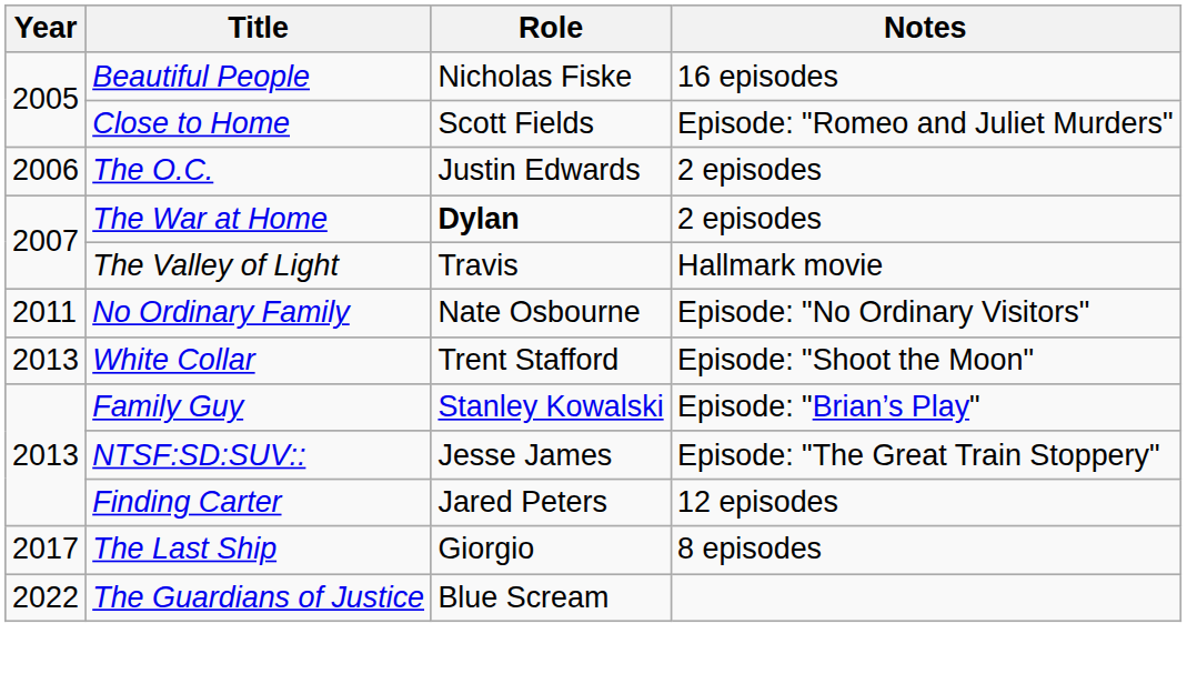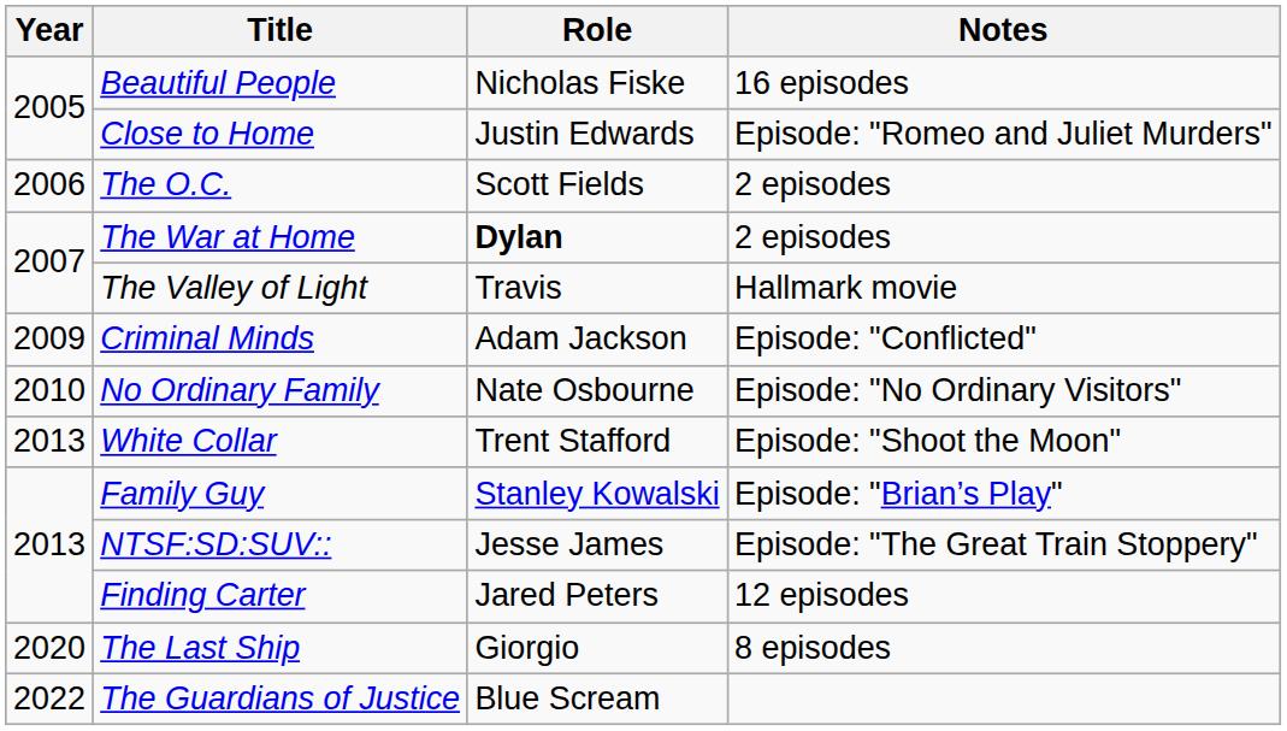 <table class="wikitable sortable">
 <tr>
 <th>Year</th>
 <th>Title</th>
 <th>Role</th>
 <th class="unsortable">Notes</th>
 </tr>
 <tr>
 <td rowspan=2>2005</td>
 <td><em><a href='#'>Beautiful People</a></em></td>
 <td>Nicholas Fiske</td>
 <td>16 episodes</td>
 </tr>
 <tr>
 <td><em><a href='#'>Close to Home</a></em></td>
-<td>Scott Fields</td>
+<td>Justin Edwards</td>
 <td>Episode: "Romeo and Juliet Murders"</td>
 </tr>
 <tr>
 <td>2006</td>
 <td><em><a href='#'>The O.C.</a></em></td>
-<td>Justin Edwards</td>
+<td>Scott Fields</td>
 <td>2 episodes</td>
 </tr>
 <tr>
 <td rowspan=2>2007</td>
 <td><em><a href='#'>The War at Home</a></em></td>
 <td><strong>Dylan</strong></td>
 <td>2 episodes</td>
 </tr>
 <tr>
 <td><em>The Valley of Light</em></td>
 <td>Travis</td>
 <td>Hallmark movie</td>
 </tr>
 <tr>
-<td>2011</td>
+<td>2009</td>
+<td><em><a href='#'>Criminal Minds</a></em></td>
+<td>Adam Jackson</td>
+<td>Episode: "Conflicted"</td>
+</tr>
+<tr>
+<td>2010</td>
 <td><em><a href='#'>No Ordinary Family</a></em></td>
 <td>Nate Osbourne</td>
 <td>Episode: "No Ordinary Visitors"</td>
 </tr>
 <tr>
 <td>2013</td>
 <td><em><a href='#'>White Collar</a></em></td>
 <td>Trent Stafford</td>
 <td>Episode: "Shoot the Moon"</td>
 </tr>
 <tr>
 <td rowspan=3>2013</td>
 <td><em><a href='#'>Family Guy</a></em></td>
 <td><a href='#'>Stanley Kowalski</a></td>
 <td>Episode: "<a href='#'>Brian’s Play</a>"</td>
 </tr>
 <tr>
 <td><em><a href='#'>NTSF:SD:SUV::</a></em></td>
 <td>Jesse James</td>
 <td>Episode: "The Great Train Stoppery"</td>
 </tr>
 <tr>
 <td><em><a href='#'>Finding Carter</a></em></td>
 <td>Jared Peters</td>
 <td>12 episodes</td>
 </tr>
 <tr>
-<td>2017</td>
+<td>2020</td>
 <td><em><a href='#'>The Last Ship</a></em></td>
 <td>Giorgio</td>
 <td>8 episodes</td>
 </tr>
 <tr>
 <td>2022</td>
 <td><em><a href='#'>The Guardians of Justice</a></em></td>
 <td>Blue Scream</td>
 <td></td>
 </tr>
 </table>
